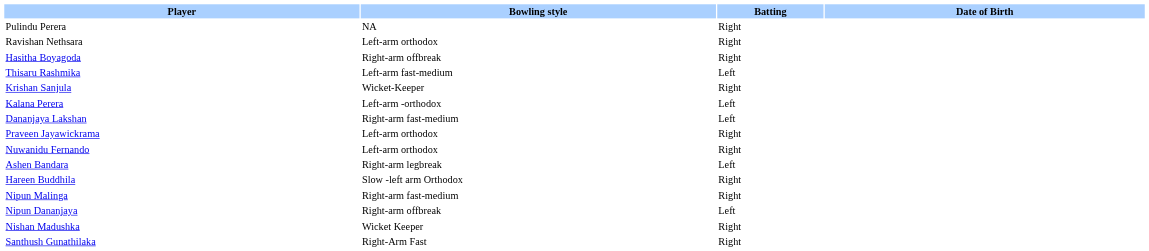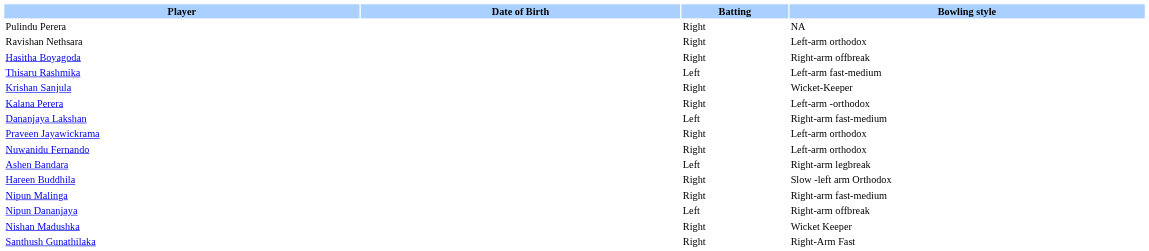 <table border="0" cellspacing="2" cellpadding="2" style="width:90%;">
 <tr style="background:#aad0ff;">
 <th width=20%>Player</th>
+<th width=18%>Date of Birth</th>
+<th width=6%>Batting</th>
 <th width=20%>Bowling style</th>
-<th width=6%>Batting</th>
-<th width=18%>Date of Birth</th>
 </tr>
 <tr>
 <td>Pulindu Perera</td>
+<td></td>
+<td>Right</td>
 <td>NA</td>
-<td>Right</td>
-<td></td>
 </tr>
 <tr>
 <td>Ravishan Nethsara</td>
+<td></td>
+<td>Right</td>
 <td>Left-arm orthodox</td>
-<td>Right</td>
-<td></td>
 </tr>
 <tr>
 <td><a href='#'>Hasitha Boyagoda</a></td>
+<td></td>
+<td>Right</td>
 <td>Right-arm offbreak</td>
-<td>Right</td>
-<td></td>
 </tr>
 <tr>
 <td><a href='#'>Thisaru Rashmika</a></td>
+<td></td>
+<td>Left</td>
 <td>Left-arm fast-medium</td>
-<td>Left</td>
-<td></td>
 </tr>
 <tr>
 <td><a href='#'>Krishan Sanjula</a></td>
+<td></td>
+<td>Right</td>
 <td>Wicket-Keeper</td>
-<td>Right</td>
-<td></td>
 </tr>
 <tr>
 <td><a href='#'>Kalana Perera</a></td>
+<td></td>
+<td>Right</td>
 <td>Left-arm -orthodox</td>
-<td>Left</td>
-<td></td>
 </tr>
 <tr>
 <td><a href='#'>Dananjaya Lakshan</a></td>
+<td></td>
+<td>Left</td>
 <td>Right-arm fast-medium</td>
-<td>Left</td>
-<td></td>
 </tr>
 <tr>
 <td><a href='#'>Praveen Jayawickrama</a></td>
+<td></td>
+<td>Right</td>
 <td>Left-arm orthodox</td>
-<td>Right</td>
-<td></td>
 </tr>
 <tr>
 <td><a href='#'>Nuwanidu Fernando</a></td>
+<td></td>
+<td>Right</td>
 <td>Left-arm orthodox</td>
-<td>Right</td>
-<td></td>
 </tr>
 <tr>
 <td><a href='#'>Ashen Bandara</a></td>
+<td></td>
+<td>Left</td>
 <td>Right-arm legbreak</td>
-<td>Left</td>
-<td></td>
 </tr>
 <tr>
 <td><a href='#'>Hareen Buddhila</a></td>
+<td></td>
+<td>Right</td>
 <td>Slow -left arm Orthodox</td>
-<td>Right</td>
-<td></td>
 </tr>
 <tr>
 <td><a href='#'>Nipun Malinga</a></td>
+<td></td>
+<td>Right</td>
 <td>Right-arm fast-medium</td>
-<td>Right</td>
-<td></td>
 </tr>
 <tr>
 <td><a href='#'>Nipun Dananjaya</a></td>
+<td></td>
+<td>Left</td>
 <td>Right-arm offbreak</td>
-<td>Left</td>
-<td></td>
 </tr>
 <tr>
 <td><a href='#'>Nishan Madushka</a></td>
+<td></td>
+<td>Right</td>
 <td>Wicket Keeper</td>
-<td>Right</td>
-<td></td>
 </tr>
 <tr>
 <td><a href='#'>Santhush Gunathilaka</a></td>
+<td></td>
+<td>Right</td>
 <td>Right-Arm Fast</td>
-<td>Right</td>
-<td></td>
 </tr>
 </table>
